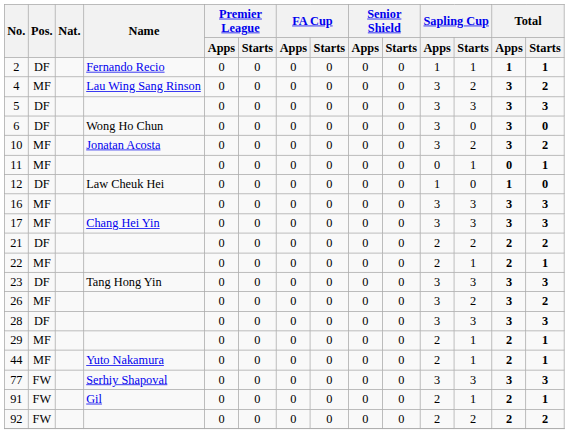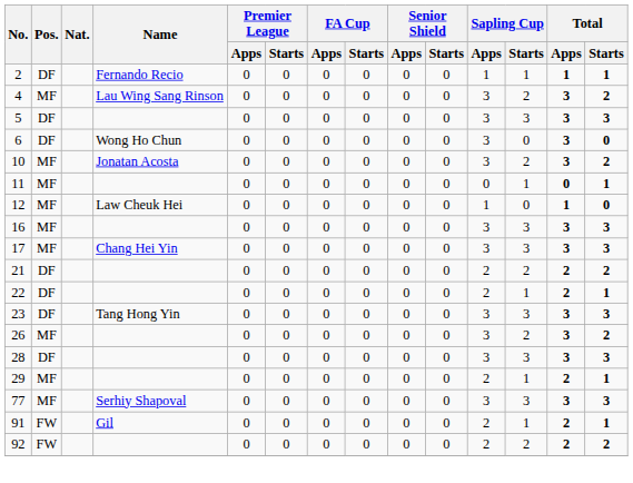 <table class="wikitable sortable" style="text-align:center">
 <tr>
 <th rowspan="2">No.</th>
 <th rowspan="2">Pos.</th>
 <th rowspan="2">Nat.</th>
 <th rowspan="2" style="width:150px;">Name</th>
 <th colspan="2" style="width:86px;"><a href='#'>Premier League</a></th>
 <th colspan="2" style="width:86px;"><a href='#'>FA Cup</a></th>
 <th colspan="2" style="width:86px;"><a href='#'>Senior Shield</a></th>
 <th colspan="2" style="width:86px;"><a href='#'>Sapling Cup</a></th>
 <th colspan="2" style="width:86px;">Total</th>
 </tr>
 <tr>
 <th>Apps</th>
 <th>Starts</th>
 <th>Apps</th>
 <th>Starts</th>
 <th>Apps</th>
 <th>Starts</th>
 <th>Apps</th>
 <th>Starts</th>
 <th>Apps</th>
 <th>Starts</th>
 </tr>
 <tr>
 <td>2</td>
 <td>DF</td>
 <td></td>
 <td align=left><a href='#'>Fernando Recio</a></td>
 <td>0</td>
 <td>0</td>
 <td>0</td>
 <td>0</td>
 <td>0</td>
 <td>0</td>
 <td>1</td>
 <td>1</td>
 <td><strong>1</strong></td>
 <td><strong>1</strong></td>
 </tr>
 <tr>
 <td>4</td>
 <td>MF</td>
 <td></td>
 <td align=left><a href='#'>Lau Wing Sang Rinson</a></td>
 <td>0</td>
 <td>0</td>
 <td>0</td>
 <td>0</td>
 <td>0</td>
 <td>0</td>
 <td>3</td>
 <td>2</td>
 <td><strong>3</strong></td>
 <td><strong>2</strong></td>
 </tr>
 <tr>
 <td>5</td>
 <td>DF</td>
 <td></td>
 <td align=left></td>
 <td>0</td>
 <td>0</td>
 <td>0</td>
 <td>0</td>
 <td>0</td>
 <td>0</td>
 <td>3</td>
 <td>3</td>
 <td><strong>3</strong></td>
 <td><strong>3</strong></td>
 </tr>
 <tr>
 <td>6</td>
 <td>DF</td>
 <td></td>
 <td align="left">Wong Ho Chun</td>
 <td>0</td>
 <td>0</td>
 <td>0</td>
 <td>0</td>
 <td>0</td>
 <td>0</td>
 <td>3</td>
 <td>0</td>
 <td><strong>3</strong></td>
 <td><strong>0</strong></td>
 </tr>
 <tr>
 <td>10</td>
 <td>MF</td>
 <td></td>
 <td align=left><a href='#'>Jonatan Acosta</a></td>
 <td>0</td>
 <td>0</td>
 <td>0</td>
 <td>0</td>
 <td>0</td>
 <td>0</td>
 <td>3</td>
 <td>2</td>
 <td><strong>3</strong></td>
 <td><strong>2</strong></td>
 </tr>
 <tr>
 <td>11</td>
 <td>MF</td>
 <td></td>
 <td align=left></td>
 <td>0</td>
 <td>0</td>
 <td>0</td>
 <td>0</td>
 <td>0</td>
 <td>0</td>
 <td>0</td>
 <td>1</td>
 <td><strong>0</strong></td>
 <td><strong>1</strong></td>
 </tr>
 <tr>
 <td>12</td>
-<td>DF</td>
+<td>MF</td>
 <td></td>
 <td align="left">Law Cheuk Hei</td>
 <td>0</td>
 <td>0</td>
 <td>0</td>
 <td>0</td>
 <td>0</td>
 <td>0</td>
 <td>1</td>
 <td>0</td>
 <td><strong>1</strong></td>
 <td><strong>0</strong></td>
 </tr>
 <tr>
 <td>16</td>
 <td>MF</td>
 <td></td>
 <td align="left"></td>
 <td>0</td>
 <td>0</td>
 <td>0</td>
 <td>0</td>
 <td>0</td>
 <td>0</td>
 <td>3</td>
 <td>3</td>
 <td><strong>3</strong></td>
 <td><strong>3</strong></td>
 </tr>
 <tr>
 <td>17</td>
 <td>MF</td>
 <td></td>
 <td align="left"><a href='#'>Chang Hei Yin</a></td>
 <td>0</td>
 <td>0</td>
 <td>0</td>
 <td>0</td>
 <td>0</td>
 <td>0</td>
 <td>3</td>
 <td>3</td>
 <td><strong>3</strong></td>
 <td><strong>3</strong></td>
 </tr>
 <tr>
 <td>21</td>
 <td>DF</td>
 <td></td>
 <td align="left"></td>
 <td>0</td>
 <td>0</td>
 <td>0</td>
 <td>0</td>
 <td>0</td>
 <td>0</td>
 <td>2</td>
 <td>2</td>
 <td><strong>2</strong></td>
 <td><strong>2</strong></td>
 </tr>
 <tr>
 <td>22</td>
-<td>MF</td>
+<td>DF</td>
 <td></td>
 <td align="left"></td>
 <td>0</td>
 <td>0</td>
 <td>0</td>
 <td>0</td>
 <td>0</td>
 <td>0</td>
 <td>2</td>
 <td>1</td>
 <td><strong>2</strong></td>
 <td><strong>1</strong></td>
 </tr>
 <tr>
 <td>23</td>
 <td>DF</td>
 <td></td>
 <td align="left">Tang Hong Yin</td>
 <td>0</td>
 <td>0</td>
 <td>0</td>
 <td>0</td>
 <td>0</td>
 <td>0</td>
 <td>3</td>
 <td>3</td>
 <td><strong>3</strong></td>
 <td><strong>3</strong></td>
 </tr>
 <tr>
 <td>26</td>
 <td>MF</td>
 <td></td>
 <td align="left"></td>
 <td>0</td>
 <td>0</td>
 <td>0</td>
 <td>0</td>
 <td>0</td>
 <td>0</td>
 <td>3</td>
 <td>2</td>
 <td><strong>3</strong></td>
 <td><strong>2</strong></td>
 </tr>
 <tr>
 <td>28</td>
 <td>DF</td>
 <td></td>
 <td align="left"></td>
 <td>0</td>
 <td>0</td>
 <td>0</td>
 <td>0</td>
 <td>0</td>
 <td>0</td>
 <td>3</td>
 <td>3</td>
 <td><strong>3</strong></td>
 <td><strong>3</strong></td>
 </tr>
 <tr>
 <td>29</td>
 <td>MF</td>
 <td></td>
 <td align="left"></td>
 <td>0</td>
 <td>0</td>
 <td>0</td>
 <td>0</td>
 <td>0</td>
 <td>0</td>
 <td>2</td>
 <td>1</td>
 <td><strong>2</strong></td>
 <td><strong>1</strong></td>
 </tr>
 <tr>
-<td>44</td>
+<td>77</td>
 <td>MF</td>
-<td></td>
-<td align="left"><a href='#'>Yuto Nakamura</a></td>
-<td>0</td>
-<td>0</td>
-<td>0</td>
-<td>0</td>
-<td>0</td>
-<td>0</td>
-<td>2</td>
-<td>1</td>
-<td><strong>2</strong></td>
-<td><strong>1</strong></td>
-</tr>
-<tr>
-<td>77</td>
-<td>FW</td>
 <td></td>
 <td align="left"><a href='#'>Serhiy Shapoval</a></td>
 <td>0</td>
 <td>0</td>
 <td>0</td>
 <td>0</td>
 <td>0</td>
 <td>0</td>
 <td>3</td>
 <td>3</td>
 <td><strong>3</strong></td>
 <td><strong>3</strong></td>
 </tr>
 <tr>
 <td>91</td>
 <td>FW</td>
 <td></td>
 <td align="left"><a href='#'>Gil</a></td>
 <td>0</td>
 <td>0</td>
 <td>0</td>
 <td>0</td>
 <td>0</td>
 <td>0</td>
 <td>2</td>
 <td>1</td>
 <td><strong>2</strong></td>
 <td><strong>1</strong></td>
 </tr>
 <tr>
 <td>92</td>
 <td>FW</td>
 <td></td>
 <td align=left></td>
 <td>0</td>
 <td>0</td>
 <td>0</td>
 <td>0</td>
 <td>0</td>
 <td>0</td>
 <td>2</td>
 <td>2</td>
 <td><strong>2</strong></td>
 <td><strong>2</strong></td>
 </tr>
 <tr>
 </tr>
 </table>
